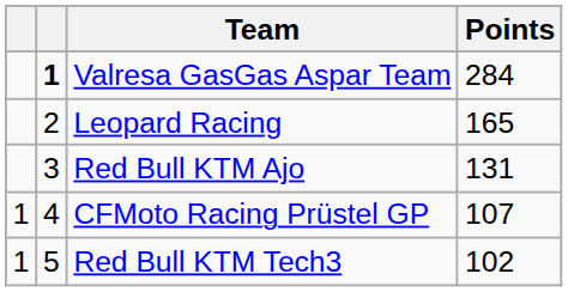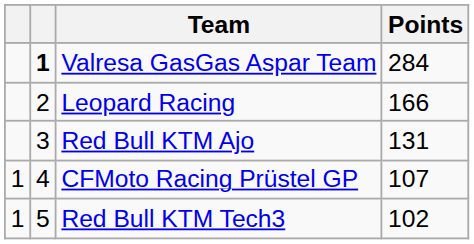 <table class="wikitable" style="font-size: 85%;">
 <tr>
 <th></th>
 <th></th>
 <th>Team</th>
 <th>Points</th>
 </tr>
 <tr>
 <td></td>
 <td align=center><strong>1</strong></td>
 <td> <a href='#'>Valresa GasGas Aspar Team</a></td>
 <td align=left>284</td>
 </tr>
 <tr>
 <td></td>
 <td align=center>2</td>
 <td> <a href='#'>Leopard Racing</a></td>
-<td align=left>165</td>
+<td align=left>166</td>
 </tr>
 <tr>
 <td></td>
 <td align=center>3</td>
 <td> <a href='#'>Red Bull KTM Ajo</a></td>
 <td align=left>131</td>
 </tr>
 <tr>
 <td> 1</td>
 <td align=center>4</td>
 <td> <a href='#'>CFMoto Racing Prüstel GP</a></td>
 <td align=left>107</td>
 </tr>
 <tr>
 <td> 1</td>
 <td align=center>5</td>
 <td> <a href='#'>Red Bull KTM Tech3</a></td>
 <td align=left>102</td>
 </tr>
 </table>
